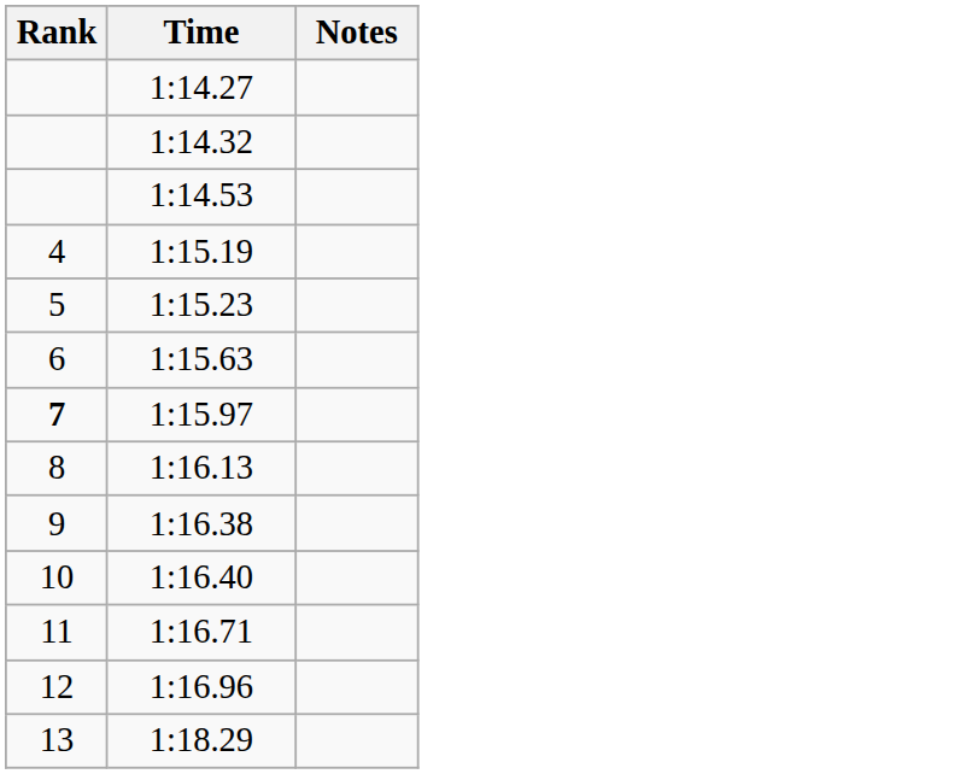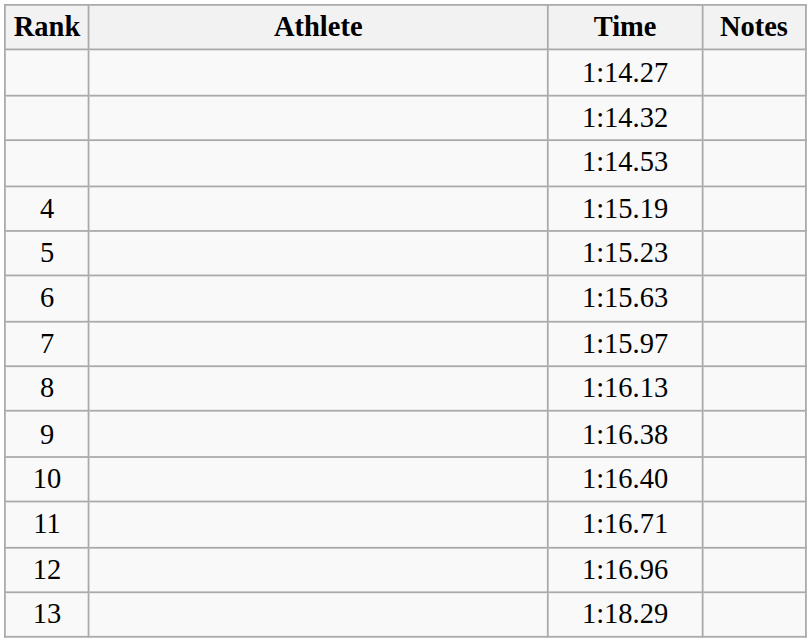 <table class=wikitable style="text-align:center">
 <tr>
 <th width=40>Rank</th>
+<th width=250>Athlete</th>
 <th width=80>Time</th>
 <th width=50>Notes</th>
 </tr>
 <tr>
 <td></td>
+<td align=left></td>
 <td>1:14.27</td>
 <td></td>
 </tr>
 <tr>
 <td></td>
+<td align=left></td>
 <td>1:14.32</td>
 <td></td>
 </tr>
 <tr>
 <td></td>
+<td align=left></td>
 <td>1:14.53</td>
 <td></td>
 </tr>
 <tr>
 <td>4</td>
+<td align=left></td>
 <td>1:15.19</td>
 <td></td>
 </tr>
 <tr>
 <td>5</td>
+<td align=left></td>
 <td>1:15.23</td>
 <td></td>
 </tr>
 <tr>
 <td>6</td>
+<td align=left></td>
 <td>1:15.63</td>
 <td></td>
 </tr>
 <tr>
-<td><strong>7</strong></td>
+<td>7</td>
+<td align=left></td>
 <td>1:15.97</td>
 <td></td>
 </tr>
 <tr>
 <td>8</td>
+<td align=left></td>
 <td>1:16.13</td>
 <td></td>
 </tr>
 <tr>
 <td>9</td>
+<td align=left></td>
 <td>1:16.38</td>
 <td></td>
 </tr>
 <tr>
 <td>10</td>
+<td align=left></td>
 <td>1:16.40</td>
 <td></td>
 </tr>
 <tr>
 <td>11</td>
+<td align=left></td>
 <td>1:16.71</td>
 <td></td>
 </tr>
 <tr>
 <td>12</td>
+<td align=left></td>
 <td>1:16.96</td>
 <td></td>
 </tr>
 <tr>
 <td>13</td>
+<td align=left></td>
 <td>1:18.29</td>
 <td></td>
 </tr>
 </table>
